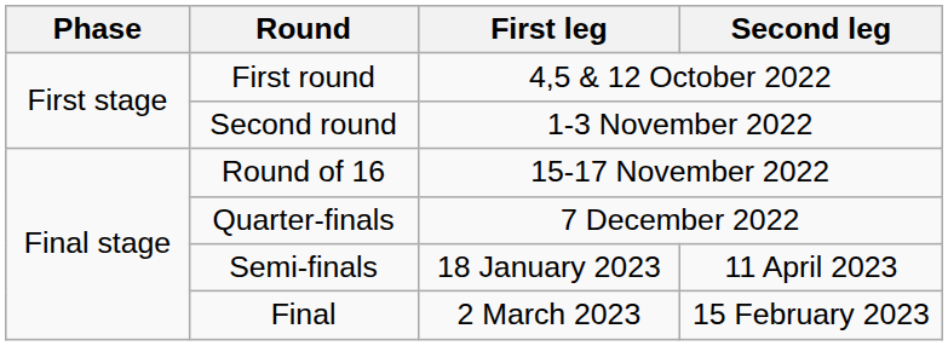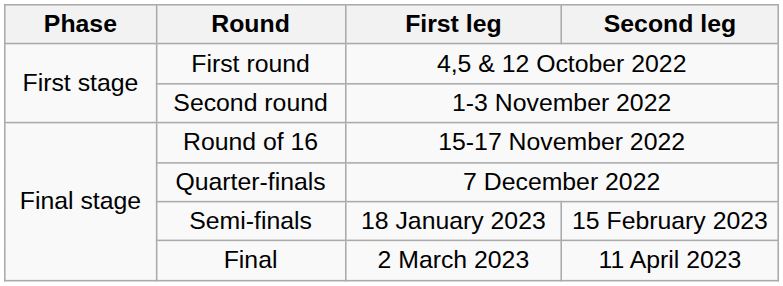 <table class="wikitable" border="1" width="500px">
 <tr>
 <th>Phase</th>
 <th>Round</th>
 <th width="28%">First leg</th>
 <th width="28%">Second leg</th>
 </tr>
 <tr>
 <td rowspan="2" align="center">First stage</td>
 <td align="center">First round</td>
 <td colspan="2" align="center">4,5 & 12 October 2022</td>
 </tr>
 <tr>
 <td align="center">Second round</td>
 <td colspan="2" align="center">1-3 November 2022</td>
 </tr>
 <tr>
 <td rowspan="4" align="center">Final stage</td>
 <td align="center">Round of 16</td>
 <td colspan="2" align="center">15-17 November 2022</td>
 </tr>
 <tr>
 <td align="center">Quarter-finals</td>
 <td colspan="2" align="center">7 December 2022</td>
 </tr>
 <tr>
 <td align="center">Semi-finals</td>
 <td align="center">18 January 2023</td>
-<td align="center">11 April 2023</td>
+<td align="center">15 February 2023</td>
 </tr>
 <tr>
 <td align="center">Final</td>
 <td align="center">2 March 2023</td>
-<td align="center">15 February 2023</td>
+<td align="center">11 April 2023</td>
 </tr>
 </table>
